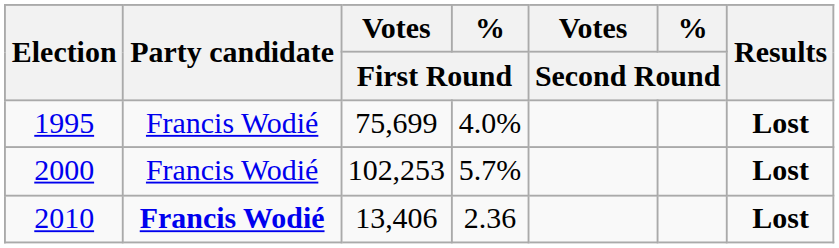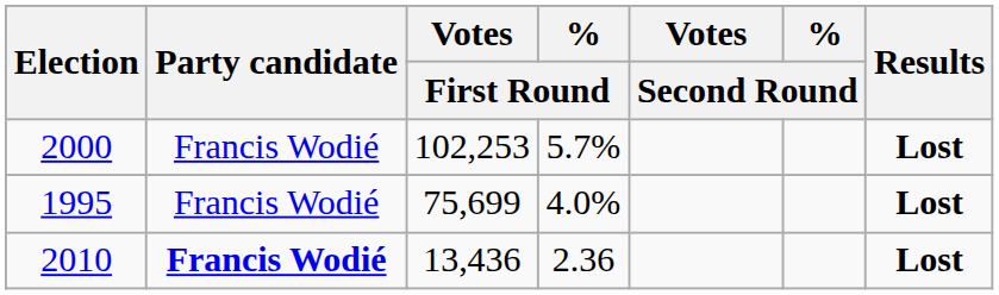 <table class=wikitable style=text-align:center>
 <tr>
 <th rowspan="2"><strong>Election</strong></th>
 <th rowspan="2">Party candidate</th>
 <th><strong>Votes</strong></th>
 <th><strong>%</strong></th>
 <th><strong>Votes</strong></th>
 <th><strong>%</strong></th>
 <th rowspan="2">Results</th>
 </tr>
 <tr>
 <th colspan="2">First Round</th>
 <th colspan="2">Second Round</th>
 </tr>
 <tr>
+<td><a href='#'>2000</a></td>
+<td><a href='#'>Francis Wodié</a></td>
+<td>102,253</td>
+<td>5.7%</td>
+<td></td>
+<td></td>
+<td><strong>Lost</strong> </td>
+</tr>
+<tr>
 <td><a href='#'>1995</a></td>
 <td><a href='#'>Francis Wodié</a></td>
 <td>75,699</td>
 <td>4.0%</td>
 <td></td>
 <td></td>
 <td><strong>Lost</strong> </td>
 </tr>
 <tr>
-<td><a href='#'>2000</a></td>
-<td><a href='#'>Francis Wodié</a></td>
-<td>102,253</td>
-<td>5.7%</td>
-<td></td>
-<td></td>
-<td><strong>Lost</strong> </td>
-</tr>
-<tr>
 <td><a href='#'>2010</a></td>
 <td><strong><a href='#'>Francis Wodié</a></strong></td>
-<td>13,406</td>
+<td>13,436</td>
 <td>2.36</td>
 <td></td>
 <td></td>
 <td><strong>Lost</strong> </td>
 </tr>
 </table>
